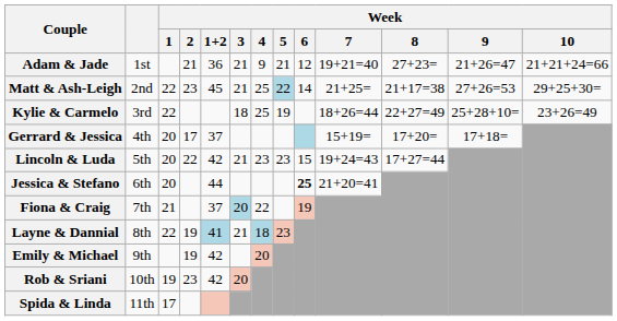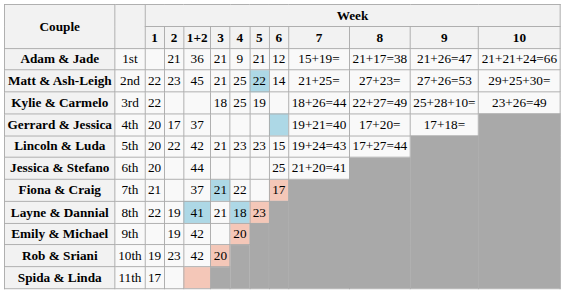 <table class="wikitable sortable" style="text-align:center; font-size:90%">
 <tr>
 <th rowspan="2" scope="col">Couple</th>
 <th rowspan="2" scope="col"></th>
 <th colspan="11">Week</th>
 </tr>
 <tr>
 <th scope="col">1</th>
 <th scope="col">2</th>
 <th scope="col">1+2</th>
 <th scope="col">3</th>
 <th scope="col">4</th>
 <th scope="col">5</th>
 <th scope="col">6</th>
 <th scope="col">7</th>
 <th scope="col">8</th>
 <th scope="col">9</th>
 <th scope="col">10</th>
 </tr>
 <tr>
 <th scope="row">Adam & Jade</th>
 <td>1st</td>
 <td></td>
 <td>21</td>
 <td>36</td>
 <td>21</td>
 <td>9</td>
 <td>21</td>
 <td>12</td>
-<td>19+21=40</td>
-<td>27+23=</td>
+<td>15+19=</td>
+<td>21+17=38</td>
 <td>21+26=47</td>
 <td>21+21+24=66</td>
 </tr>
 <tr>
 <th scope="row">Matt & Ash-Leigh</th>
 <td>2nd</td>
 <td>22</td>
 <td>23</td>
 <td>45</td>
 <td>21</td>
 <td>25</td>
 <td bgcolor="lightblue">22</td>
 <td>14</td>
 <td>21+25=</td>
-<td>21+17=38</td>
+<td>27+23=</td>
 <td>27+26=53</td>
 <td>29+25+30=</td>
 </tr>
 <tr>
 <th scope="row">Kylie & Carmelo</th>
 <td>3rd</td>
 <td>22</td>
 <td></td>
 <td></td>
 <td>18</td>
 <td>25</td>
 <td>19</td>
 <td></td>
 <td>18+26=44</td>
 <td>22+27=49</td>
 <td>25+28+10=</td>
 <td>23+26=49</td>
 </tr>
 <tr>
 <th scope="row">Gerrard & Jessica</th>
 <td>4th</td>
 <td>20</td>
 <td>17</td>
 <td>37</td>
 <td></td>
 <td></td>
 <td></td>
 <td bgcolor="lightblue"></td>
-<td>15+19=</td>
+<td>19+21=40</td>
 <td>17+20=</td>
 <td>17+18=</td>
 <td rowspan="8" style="background:darkgrey;"></td>
 </tr>
 <tr>
 <th scope="row">Lincoln & Luda</th>
 <td>5th</td>
 <td>20</td>
 <td>22</td>
 <td>42</td>
 <td>21</td>
 <td>23</td>
 <td>23</td>
 <td>15</td>
 <td>19+24=43</td>
 <td>17+27=44</td>
 <td rowspan="7" style="background:darkgrey;"></td>
 </tr>
 <tr>
 <th scope="row">Jessica & Stefano</th>
 <td>6th</td>
 <td>20</td>
 <td></td>
 <td>44</td>
 <td></td>
 <td></td>
 <td></td>
-<td><strong>25</strong></td>
+<td>25</td>
 <td>21+20=41</td>
 <td rowspan="6" style="background:darkgrey;"></td>
 </tr>
 <tr>
 <th scope="row">Fiona & Craig</th>
 <td>7th</td>
 <td>21</td>
 <td></td>
 <td>37</td>
-<td bgcolor="lightblue">20</td>
+<td bgcolor="lightblue">21</td>
 <td>22</td>
 <td></td>
-<td bgcolor="f4c7b8">19</td>
+<td bgcolor="f4c7b8">17</td>
 <td rowspan="5" style="background:darkgrey;"></td>
 </tr>
 <tr>
 <th scope="row">Layne & Dannial</th>
 <td>8th</td>
 <td>22</td>
 <td>19</td>
 <td bgcolor="lightblue">41</td>
 <td>21</td>
 <td bgcolor="lightblue">18</td>
 <td bgcolor="f4c7b8">23</td>
 <td rowspan="4" style="background:darkgrey;"></td>
 </tr>
 <tr>
 <th scope="row">Emily & Michael</th>
 <td>9th</td>
 <td></td>
 <td>19</td>
 <td>42</td>
 <td></td>
 <td bgcolor="f4c7b8">20</td>
 <td rowspan="3" style="background:darkgrey;"></td>
 </tr>
 <tr>
 <th scope="row">Rob & Sriani</th>
 <td>10th</td>
 <td>19</td>
 <td>23</td>
 <td>42</td>
 <td bgcolor="f4c7b8">20</td>
 <td rowspan="2" style="background:darkgrey;"></td>
 </tr>
 <tr>
 <th scope="row">Spida & Linda</th>
 <td>11th</td>
 <td>17</td>
 <td></td>
 <td bgcolor="f4c7b8"></td>
 <td style="background:darkgrey;"></td>
 </tr>
 </table>
